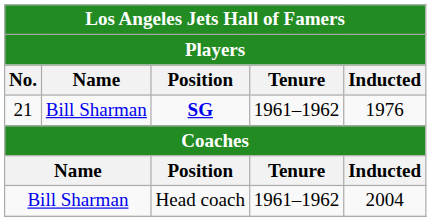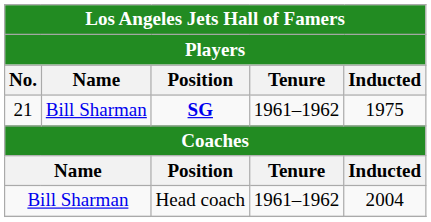 <table class="wikitable" style="text-align:center">
 <tr>
 <th colspan="5" style="background:#228B22; color:white;">Los Angeles Jets Hall of Famers</th>
 </tr>
 <tr>
 <th colspan="5" style="text-align:center; background:#228B22; color:white;">Players</th>
 </tr>
 <tr>
 <th>No.</th>
 <th>Name</th>
 <th>Position</th>
 <th>Tenure</th>
 <th>Inducted</th>
 </tr>
 <tr>
 <td>21</td>
 <td><a href='#'>Bill Sharman</a></td>
 <td><strong><a href='#'>SG</a></strong></td>
 <td>1961–1962</td>
-<td>1976</td>
+<td>1975</td>
 </tr>
 <tr>
 <th colspan="5" style="text-align:center; background:#228B22; color:white;">Coaches</th>
 </tr>
 <tr>
 <th colspan=2>Name</th>
 <th>Position</th>
 <th>Tenure</th>
 <th>Inducted</th>
 </tr>
 <tr>
 <td colspan=2><a href='#'>Bill Sharman</a></td>
 <td>Head coach</td>
 <td>1961–1962</td>
 <td>2004</td>
 </tr>
 <tr>
 </tr>
 </table>
